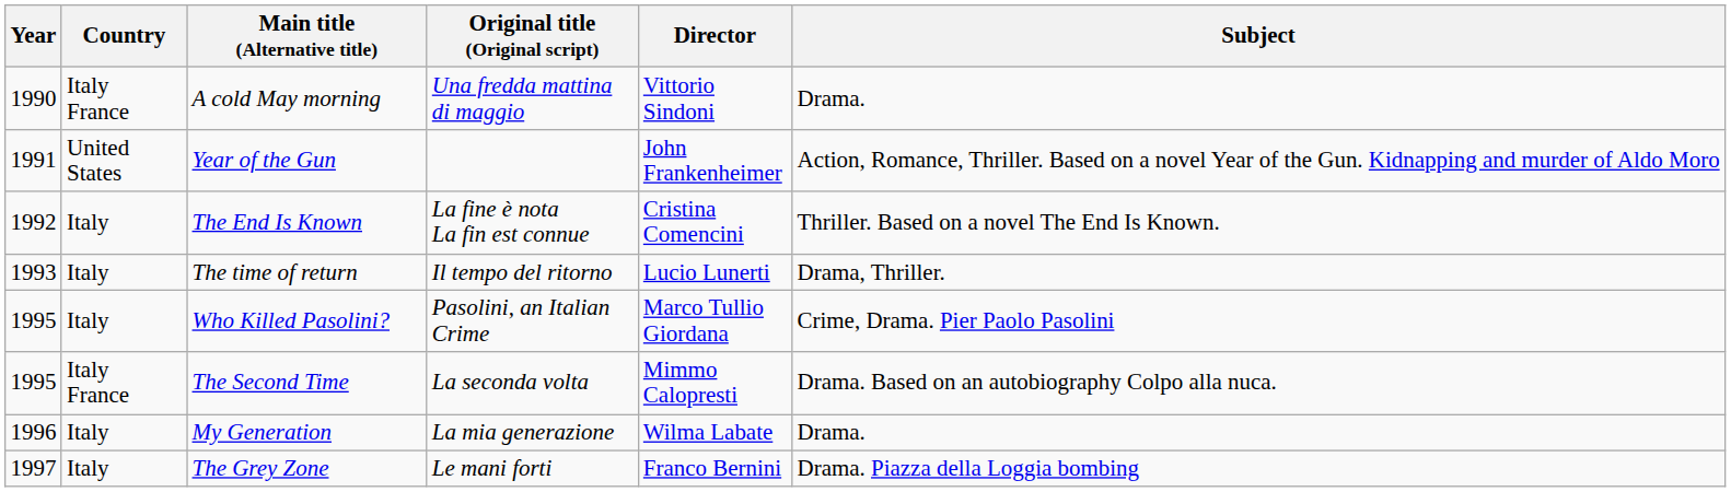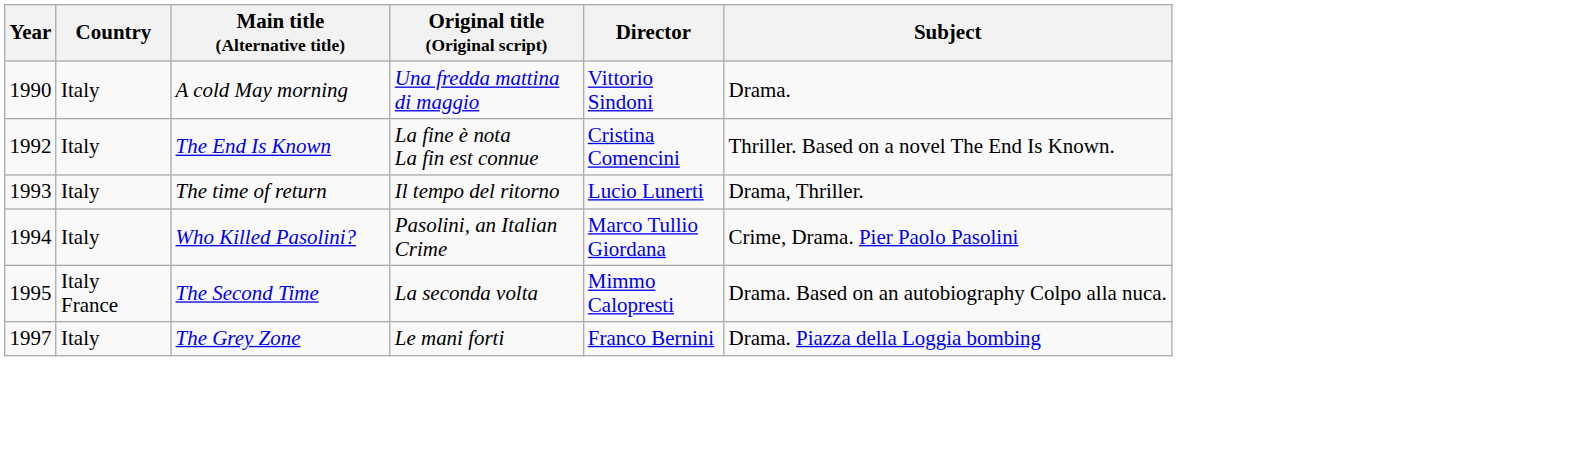 <table class="wikitable sortable">
 <tr>
 <th>Year</th>
 <th width= 80>Country</th>
 <th class="unsortable" style="width:160px;">Main title<br><small>(Alternative title)</small></th>
 <th class="unsortable" style="width:140px;">Original title<br><small>(Original script)</small></th>
 <th width=100>Director</th>
 <th class="unsortable">Subject</th>
 </tr>
 <tr>
 <td>1990</td>
-<td>Italy<br>France</td>
+<td>Italy</td>
 <td><em>A cold May morning</em></td>
 <td><em><a href='#'>Una fredda mattina di maggio</a></em></td>
 <td><a href='#'>Vittorio Sindoni</a></td>
 <td>Drama.</td>
-</tr>
-<tr>
-<td>1991</td>
-<td>United States</td>
-<td><em><a href='#'>Year of the Gun</a></em></td>
-<td></td>
-<td><a href='#'>John Frankenheimer</a></td>
-<td>Action, Romance, Thriller. Based on a novel Year of the Gun. <a href='#'>Kidnapping and murder of Aldo Moro</a></td>
 </tr>
 <tr>
 <td>1992</td>
 <td>Italy</td>
 <td><em><a href='#'>The End Is Known</a></em></td>
 <td><em>La fine è nota</em><br><em>La fin est connue</em></td>
 <td><a href='#'>Cristina Comencini</a></td>
 <td>Thriller. Based on a novel The End Is Known.</td>
 </tr>
 <tr>
 <td>1993</td>
 <td>Italy</td>
 <td><em>The time of return</em></td>
 <td><em>Il tempo del ritorno</em></td>
 <td><a href='#'>Lucio Lunerti</a></td>
 <td>Drama, Thriller.</td>
 </tr>
 <tr>
-<td>1995</td>
+<td>1994</td>
 <td>Italy</td>
 <td><em><a href='#'>Who Killed Pasolini?</a></em></td>
 <td><em>Pasolini, an Italian Crime</em></td>
 <td><a href='#'>Marco Tullio Giordana</a></td>
 <td>Crime, Drama. <a href='#'>Pier Paolo Pasolini</a></td>
 </tr>
 <tr>
 <td>1995</td>
 <td>Italy<br>France</td>
 <td><em><a href='#'>The Second Time</a></em></td>
 <td><em>La seconda volta</em></td>
 <td><a href='#'>Mimmo Calopresti</a></td>
 <td>Drama. Based on an autobiography Colpo alla nuca.</td>
 </tr>
 <tr>
-<td>1996</td>
-<td>Italy</td>
-<td><em><a href='#'>My Generation</a></em></td>
-<td><em>La mia generazione</em></td>
-<td><a href='#'>Wilma Labate</a></td>
-<td>Drama.</td>
-</tr>
-<tr>
 <td>1997</td>
 <td>Italy</td>
 <td><em><a href='#'>The Grey Zone</a></em></td>
 <td><em>Le mani forti</em></td>
 <td><a href='#'>Franco Bernini</a></td>
 <td>Drama. <a href='#'>Piazza della Loggia bombing</a></td>
 </tr>
 </table>
